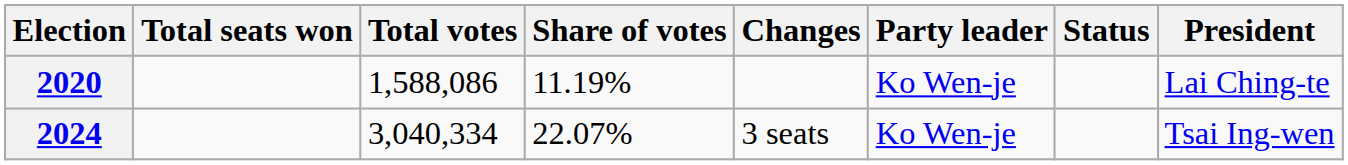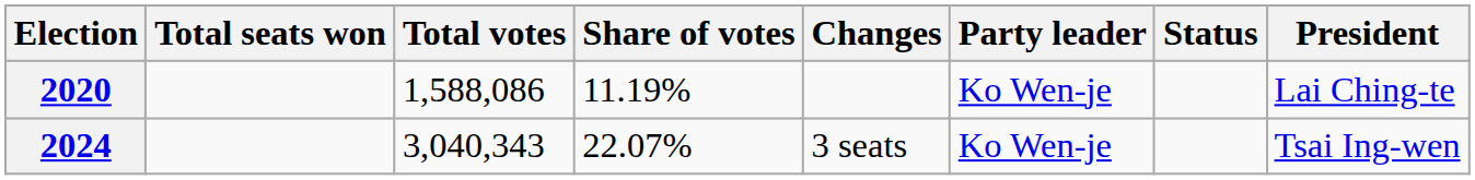 <table class="wikitable">
 <tr>
 <th>Election</th>
 <th>Total seats won</th>
 <th>Total votes</th>
 <th>Share of votes</th>
 <th>Changes</th>
 <th>Party leader</th>
 <th>Status</th>
 <th>President</th>
 </tr>
 <tr>
 <th><a href='#'>2020</a></th>
 <td></td>
 <td>1,588,086</td>
 <td>11.19%</td>
 <td></td>
 <td><a href='#'>Ko Wen-je</a></td>
 <td></td>
 <td><a href='#'>Lai Ching-te</a></td>
 </tr>
 <tr>
 <th><a href='#'>2024</a></th>
 <td></td>
-<td>3,040,334</td>
+<td>3,040,343</td>
 <td>22.07%</td>
 <td> 3 seats</td>
 <td><a href='#'>Ko Wen-je</a></td>
 <td></td>
 <td><a href='#'>Tsai Ing-wen</a></td>
 </tr>
 </table>
